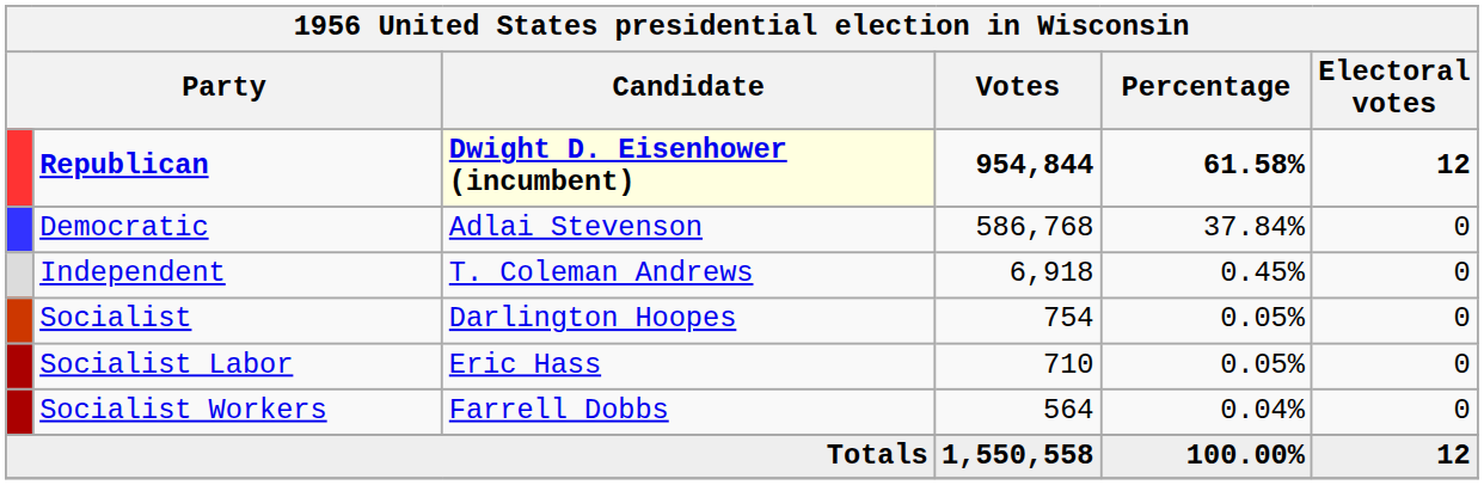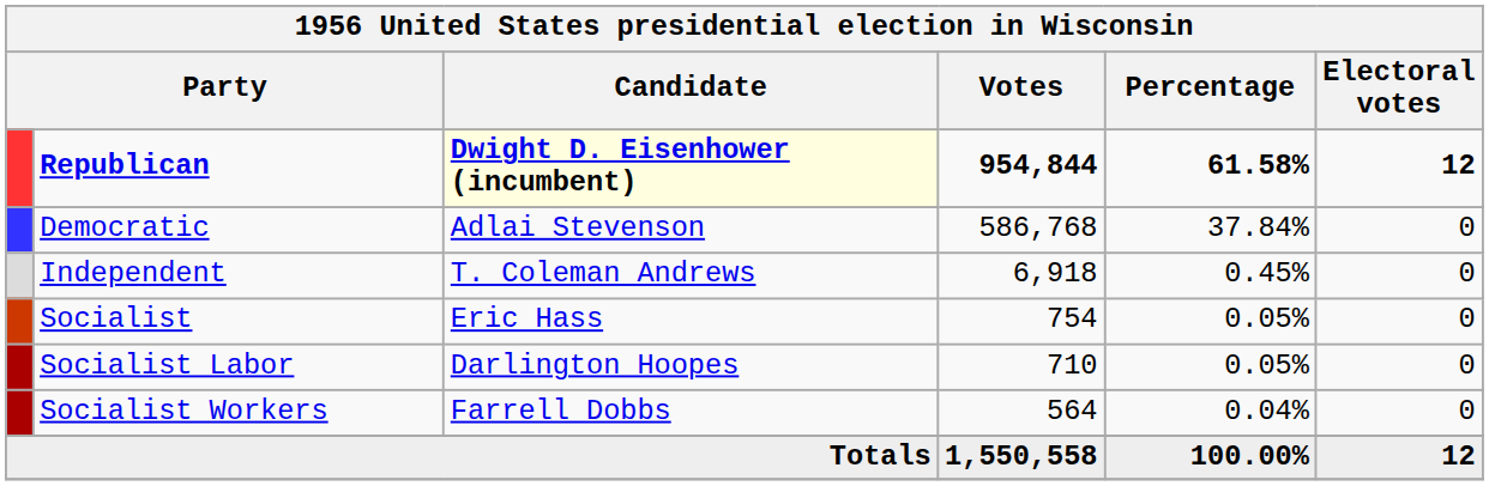 <table class="wikitable nowrap" style="font-size: 95%;">
 <tr>
 <th colspan="6">1956 United States presidential election in Wisconsin</th>
 </tr>
 <tr>
 <th colspan="2" style="width: 15em">Party</th>
 <th style="width: 17em">Candidate</th>
 <th style="width: 5em">Votes</th>
 <th style="width: 7em">Percentage</th>
 <th style="width: 5em">Electoral votes</th>
 </tr>
 <tr>
 <th style="background-color:#FF3333; width: 3px"></th>
 <td style="width: 130px"><strong><a href='#'>Republican</a></strong></td>
 <td style="background: lightyellow;"><strong><a href='#'>Dwight D. Eisenhower</a> (incumbent)</strong></td>
 <td align="right"><strong>954,844</strong></td>
 <td align="right"><strong>61.58%</strong></td>
 <td align="right"><strong>12</strong></td>
 </tr>
 <tr>
 <th style="background-color:#3333FF; width: 3px"></th>
 <td style="width: 130px"><a href='#'>Democratic</a></td>
 <td><a href='#'>Adlai Stevenson</a></td>
 <td align="right">586,768</td>
 <td align="right">37.84%</td>
 <td align="right">0</td>
 </tr>
 <tr>
 <th style="background-color:#DCDCDC; width: 3px"></th>
 <td style="width: 130px"><a href='#'>Independent</a></td>
 <td><a href='#'>T. Coleman Andrews</a></td>
 <td align="right">6,918</td>
 <td align="right">0.45%</td>
 <td align="right">0</td>
 </tr>
 <tr>
 <th style="background-color:#CD3700; width: 3px"></th>
 <td style="width: 130px"><a href='#'>Socialist</a></td>
-<td><a href='#'>Darlington Hoopes</a></td>
+<td><a href='#'>Eric Hass</a></td>
 <td align="right">754</td>
 <td align="right">0.05%</td>
 <td align="right">0</td>
 </tr>
 <tr>
 <th style="background-color:#AA0000; width: 3px"></th>
 <td style="width: 130px"><a href='#'>Socialist Labor</a></td>
-<td><a href='#'>Eric Hass</a></td>
+<td><a href='#'>Darlington Hoopes</a></td>
 <td align="right">710</td>
 <td align="right">0.05%</td>
 <td align="right">0</td>
 </tr>
 <tr>
 <th style="background-color:#AA0000; width: 3px"></th>
 <td style="width: 130px"><a href='#'>Socialist Workers</a></td>
 <td><a href='#'>Farrell Dobbs</a></td>
 <td align="right">564</td>
 <td align="right">0.04%</td>
 <td align="right">0</td>
 </tr>
 <tr>
 </tr>
 <tr bgcolor="#EEEEEE">
 <td colspan="3" align="right"><strong>Totals</strong></td>
 <td align="right"><strong>1,550,558</strong></td>
 <td align="right"><strong>100.00%</strong></td>
 <td align="right"><strong>12</strong></td>
 </tr>
 <tr>
 </tr>
 </table>
